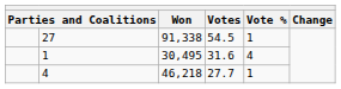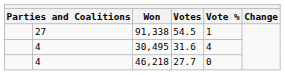 <table class="wikitable sortable">
 <tr>
 <th colspan=10></th>
 </tr>
 <tr>
 <th colspan=2>Parties and Coalitions</th>
 <th>Won</th>
 <th>Votes</th>
 <th>Vote %</th>
 <th>Change</th>
 </tr>
 <tr>
 <td></td>
 <td>27</td>
 <td>91,338</td>
 <td>54.5</td>
 <td>1</td>
 </tr>
 <tr>
 <td></td>
-<td>1</td>
+<td>4</td>
 <td>30,495</td>
 <td>31.6</td>
 <td>4</td>
 </tr>
 <tr>
 <td></td>
 <td>4</td>
 <td>46,218</td>
 <td>27.7</td>
-<td>1</td>
+<td>0</td>
 </tr>
 </table>
